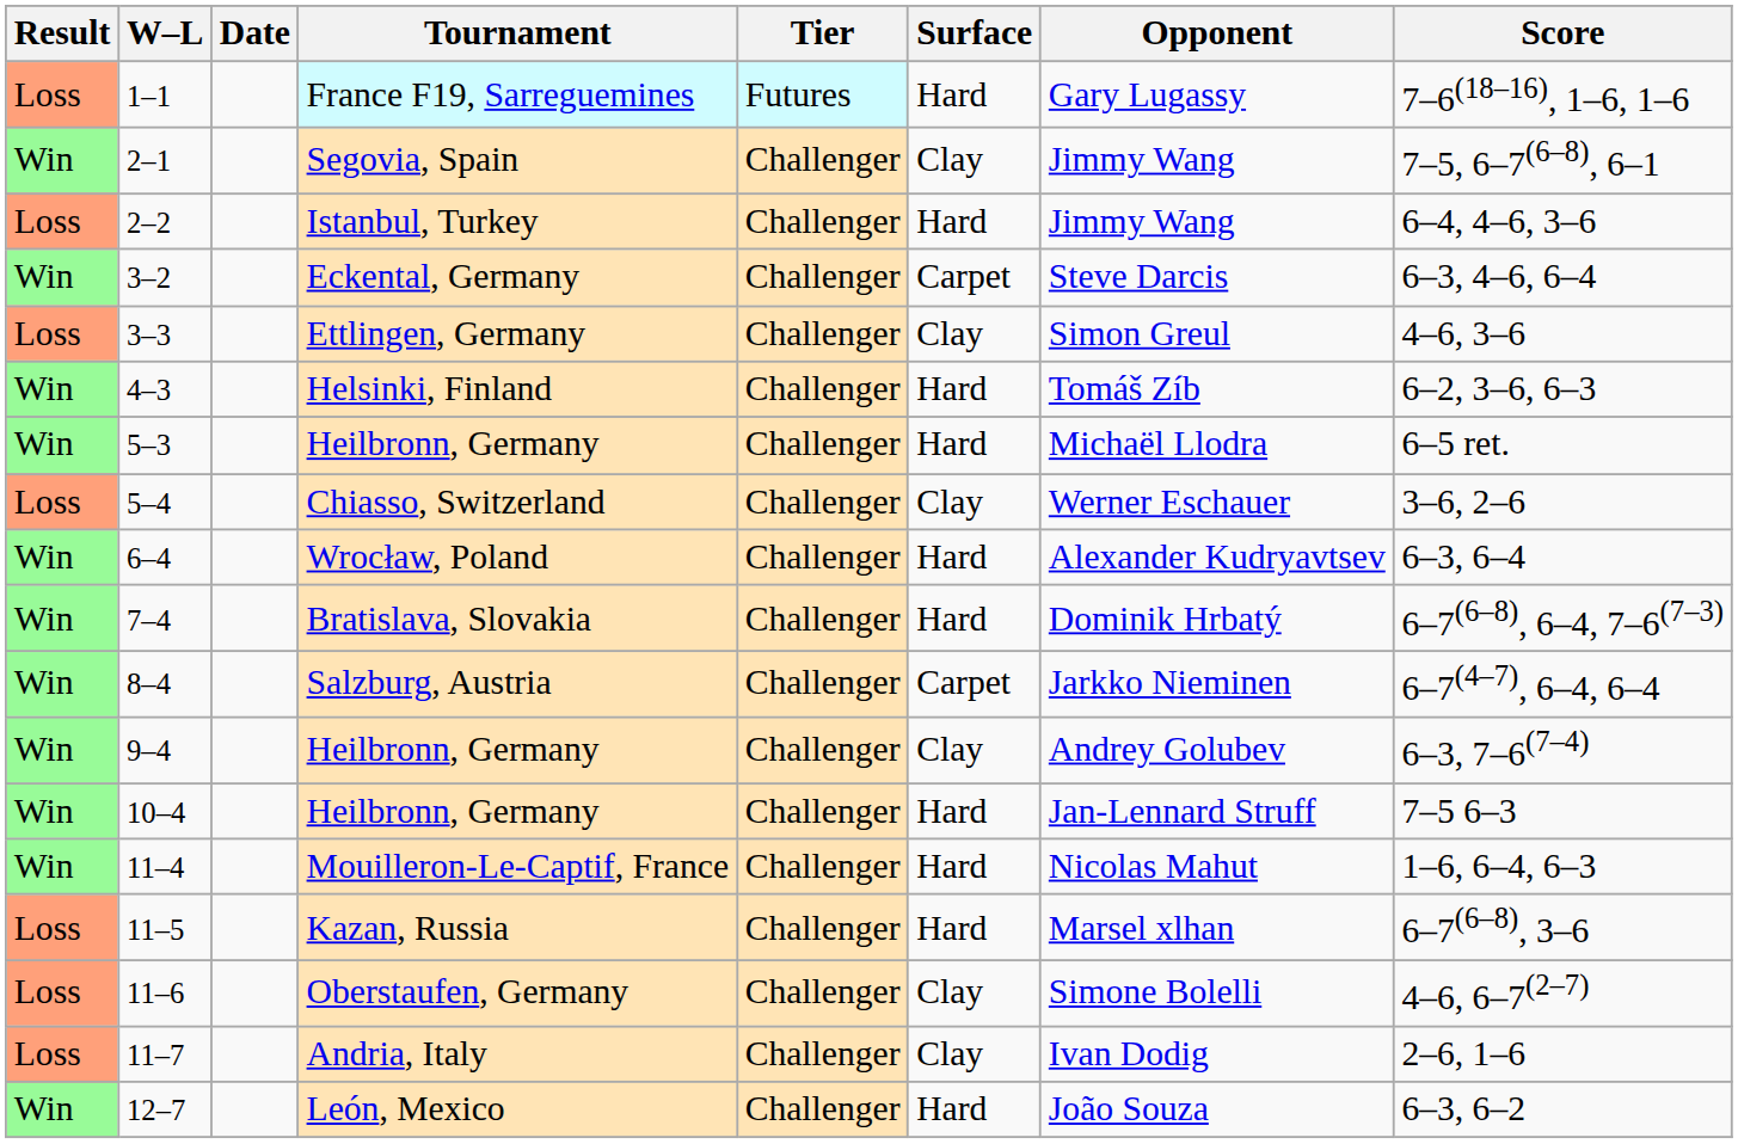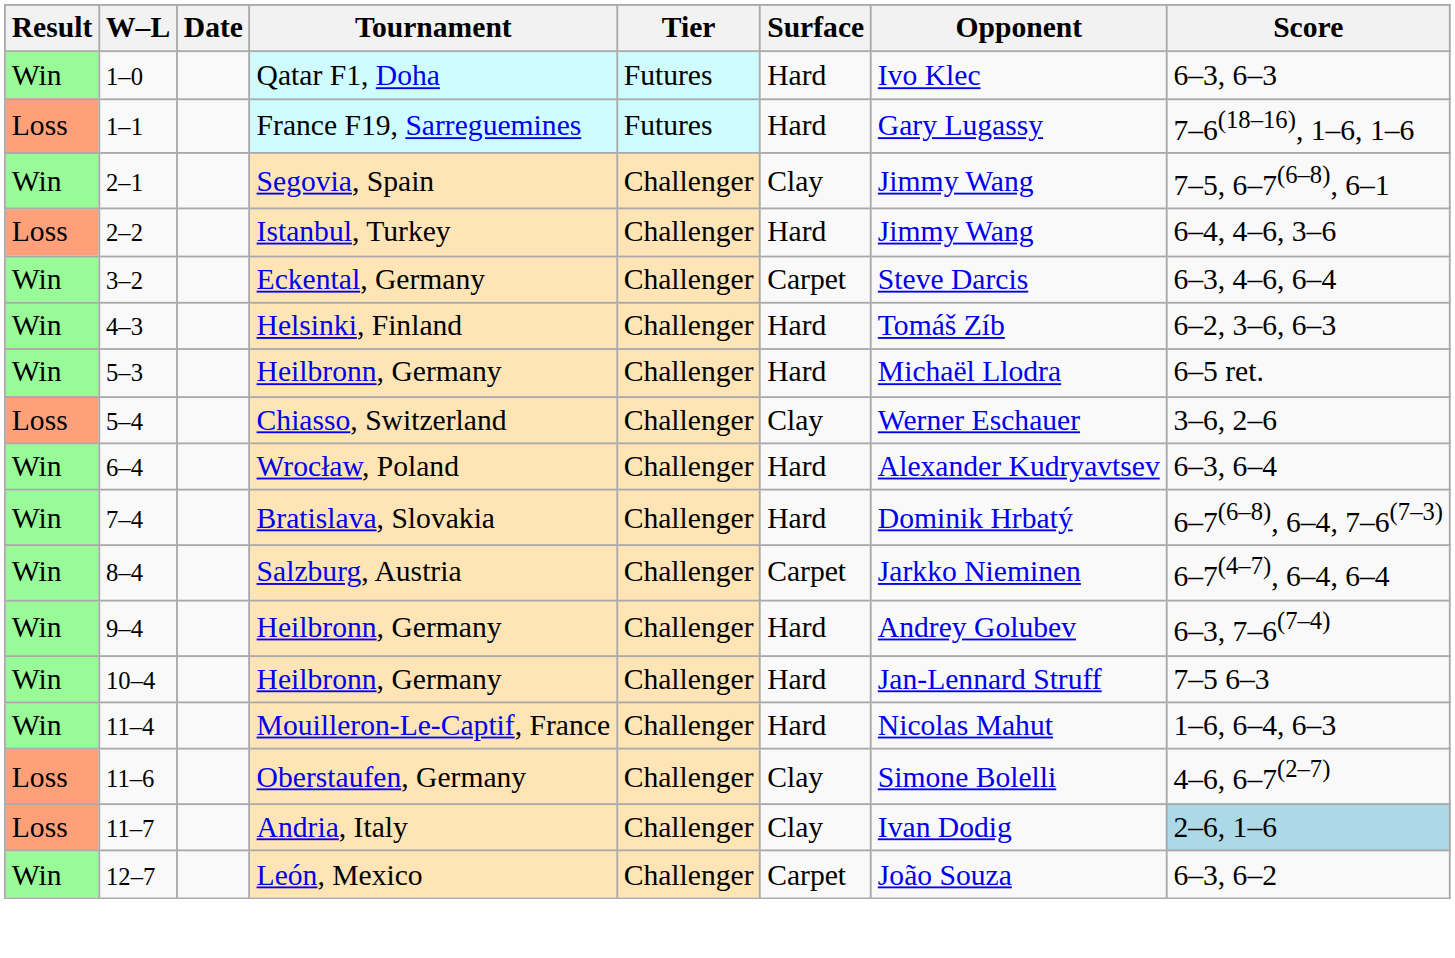 <table class="sortable wikitable">
 <tr>
 <th>Result</th>
 <th class="unsortable">W–L</th>
 <th>Date</th>
 <th>Tournament</th>
 <th>Tier</th>
 <th>Surface</th>
 <th>Opponent</th>
 <th class="unsortable">Score</th>
+</tr>
+<tr>
+<td style="background:#98fb98;">Win</td>
+<td><small>1–0</small></td>
+<td></td>
+<td style="background:#cffcff;">Qatar F1, <a href='#'>Doha</a></td>
+<td style="background:#cffcff;">Futures</td>
+<td>Hard</td>
+<td> <a href='#'>Ivo Klec</a></td>
+<td>6–3, 6–3</td>
 </tr>
 <tr>
 <td style="background:#ffa07a;">Loss</td>
 <td><small>1–1</small></td>
 <td></td>
 <td style="background:#cffcff;">France F19, <a href='#'>Sarreguemines</a></td>
 <td style="background:#cffcff;">Futures</td>
 <td>Hard</td>
 <td> <a href='#'>Gary Lugassy</a></td>
 <td>7–6<sup>(18–16)</sup>, 1–6, 1–6</td>
 </tr>
 <tr>
 <td style="background:#98fb98;">Win</td>
 <td><small>2–1</small></td>
 <td></td>
 <td style="background:moccasin;"><a href='#'>Segovia</a>, Spain</td>
 <td style="background:moccasin;">Challenger</td>
 <td>Clay</td>
 <td> <a href='#'>Jimmy Wang</a></td>
 <td>7–5, 6–7<sup>(6–8)</sup>, 6–1</td>
 </tr>
 <tr>
 <td style="background:#ffa07a;">Loss</td>
 <td><small>2–2</small></td>
 <td></td>
 <td style="background:moccasin;"><a href='#'>Istanbul</a>, Turkey</td>
 <td style="background:moccasin;">Challenger</td>
 <td>Hard</td>
 <td> <a href='#'>Jimmy Wang</a></td>
 <td>6–4, 4–6, 3–6</td>
 </tr>
 <tr>
 <td style="background:#98fb98;">Win</td>
 <td><small>3–2</small></td>
 <td></td>
 <td style="background:moccasin;"><a href='#'>Eckental</a>, Germany</td>
 <td style="background:moccasin;">Challenger</td>
 <td>Carpet</td>
 <td> <a href='#'>Steve Darcis</a></td>
 <td>6–3, 4–6, 6–4</td>
-</tr>
-<tr>
-<td style="background:#ffa07a;">Loss</td>
-<td><small>3–3</small></td>
-<td></td>
-<td style="background:moccasin;"><a href='#'>Ettlingen</a>, Germany</td>
-<td style="background:moccasin;">Challenger</td>
-<td>Clay</td>
-<td> <a href='#'>Simon Greul</a></td>
-<td>4–6, 3–6</td>
 </tr>
 <tr>
 <td style="background:#98fb98;">Win</td>
 <td><small>4–3</small></td>
 <td></td>
 <td style="background:moccasin;"><a href='#'>Helsinki</a>, Finland</td>
 <td style="background:moccasin;">Challenger</td>
 <td>Hard</td>
 <td> <a href='#'>Tomáš Zíb</a></td>
 <td>6–2, 3–6, 6–3</td>
 </tr>
 <tr>
 <td style="background:#98fb98;">Win</td>
 <td><small>5–3</small></td>
 <td></td>
 <td style="background:moccasin;"><a href='#'>Heilbronn</a>, Germany</td>
 <td style="background:moccasin;">Challenger</td>
 <td>Hard</td>
 <td> <a href='#'>Michaël Llodra</a></td>
 <td>6–5 ret.</td>
 </tr>
 <tr>
 <td style="background:#ffa07a;">Loss</td>
 <td><small>5–4</small></td>
 <td></td>
 <td style="background:moccasin;"><a href='#'>Chiasso</a>, Switzerland</td>
 <td style="background:moccasin;">Challenger</td>
 <td>Clay</td>
 <td> <a href='#'>Werner Eschauer</a></td>
 <td>3–6, 2–6</td>
 </tr>
 <tr>
 <td style="background:#98fb98;">Win</td>
 <td><small>6–4</small></td>
 <td></td>
 <td style="background:moccasin;"><a href='#'>Wrocław</a>, Poland</td>
 <td style="background:moccasin;">Challenger</td>
 <td>Hard</td>
 <td> <a href='#'>Alexander Kudryavtsev</a></td>
 <td>6–3, 6–4</td>
 </tr>
 <tr>
 <td style="background:#98fb98;">Win</td>
 <td><small>7–4</small></td>
 <td></td>
 <td style="background:moccasin;"><a href='#'>Bratislava</a>, Slovakia</td>
 <td style="background:moccasin;">Challenger</td>
 <td>Hard</td>
 <td> <a href='#'>Dominik Hrbatý</a></td>
 <td>6–7<sup>(6–8)</sup>, 6–4, 7–6<sup>(7–3)</sup></td>
 </tr>
 <tr>
 <td style="background:#98fb98;">Win</td>
 <td><small>8–4</small></td>
 <td></td>
 <td style="background:moccasin;"><a href='#'>Salzburg</a>, Austria</td>
 <td style="background:moccasin;">Challenger</td>
 <td>Carpet</td>
 <td> <a href='#'>Jarkko Nieminen</a></td>
 <td>6–7<sup>(4–7)</sup>, 6–4, 6–4</td>
 </tr>
 <tr>
 <td style="background:#98fb98;">Win</td>
 <td><small>9–4</small></td>
 <td></td>
 <td style="background:moccasin;"><a href='#'>Heilbronn</a>, Germany</td>
 <td style="background:moccasin;">Challenger</td>
-<td>Clay</td>
+<td>Hard</td>
 <td> <a href='#'>Andrey Golubev</a></td>
 <td>6–3, 7–6<sup>(7–4)</sup></td>
 </tr>
 <tr>
 <td style="background:#98fb98;">Win</td>
 <td><small>10–4</small></td>
 <td></td>
 <td style="background:moccasin;"><a href='#'>Heilbronn</a>, Germany</td>
 <td style="background:moccasin;">Challenger</td>
 <td>Hard</td>
 <td> <a href='#'>Jan-Lennard Struff</a></td>
 <td>7–5 6–3</td>
 </tr>
 <tr>
 <td style="background:#98fb98;">Win</td>
 <td><small>11–4</small></td>
 <td></td>
 <td style="background:moccasin;"><a href='#'>Mouilleron-Le-Captif</a>, France</td>
 <td style="background:moccasin;">Challenger</td>
 <td>Hard</td>
 <td> <a href='#'>Nicolas Mahut</a></td>
 <td>1–6, 6–4, 6–3</td>
 </tr>
 <tr>
 <td style="background:#ffa07a;">Loss</td>
-<td><small>11–5</small></td>
-<td></td>
-<td style="background:moccasin;"><a href='#'>Kazan</a>, Russia</td>
-<td style="background:moccasin;">Challenger</td>
-<td>Hard</td>
-<td> <a href='#'>Marsel xlhan</a></td>
-<td>6–7<sup>(6–8)</sup>, 3–6</td>
-</tr>
-<tr>
-<td style="background:#ffa07a;">Loss</td>
 <td><small>11–6</small></td>
 <td></td>
 <td style="background:moccasin;"><a href='#'>Oberstaufen</a>, Germany</td>
 <td style="background:moccasin;">Challenger</td>
 <td>Clay</td>
 <td> <a href='#'>Simone Bolelli</a></td>
 <td>4–6, 6–7<sup>(2–7)</sup></td>
 </tr>
 <tr>
 <td style="background:#ffa07a;">Loss</td>
 <td><small>11–7</small></td>
 <td></td>
 <td style="background:moccasin;"><a href='#'>Andria</a>, Italy</td>
 <td style="background:moccasin;">Challenger</td>
 <td>Clay</td>
 <td> <a href='#'>Ivan Dodig</a></td>
-<td>2–6, 1–6</td>
+<td style="background: lightblue;">2–6, 1–6</td>
 </tr>
 <tr>
 <td style="background:#98fb98;">Win</td>
 <td><small>12–7</small></td>
 <td></td>
 <td style="background:moccasin;"><a href='#'>León</a>, Mexico</td>
 <td style="background:moccasin;">Challenger</td>
-<td>Hard</td>
+<td>Carpet</td>
 <td> <a href='#'>João Souza</a></td>
 <td>6–3, 6–2</td>
 </tr>
 </table>
